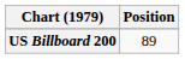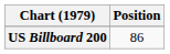 <table class="wikitable plainrowheaders" style="text-align:center">
 <tr>
 <th scope="col">Chart (1979)</th>
 <th scope="col">Position</th>
 </tr>
 <tr>
 </tr>
 <tr>
 <th scope="row">US <em>Billboard</em> 200</th>
-<td>89</td>
+<td>86</td>
 </tr>
 </table>
